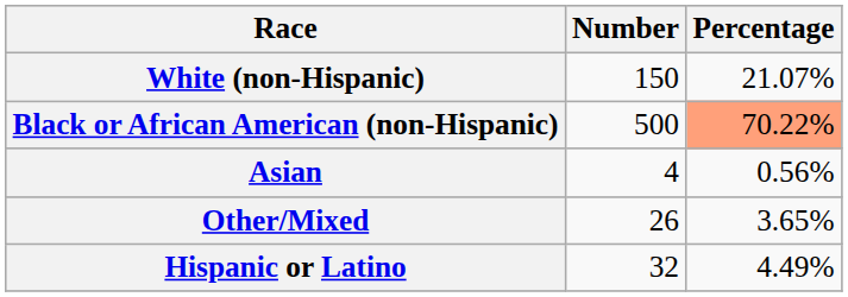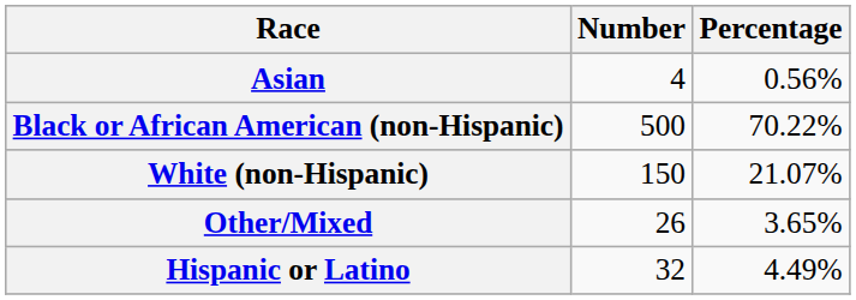 <table class="wikitable" style="text-align:right">
 <tr>
 <th scope="col">Race</th>
 <th scope="col">Number</th>
 <th scope="col">Percentage</th>
 </tr>
 <tr>
-<th scope="row"><a href='#'>White</a> (non-Hispanic)</th>
-<td>150</td>
-<td>21.07%</td>
+<th scope="row"><a href='#'>Asian</a></th>
+<td>4</td>
+<td>0.56%</td>
 </tr>
 <tr>
 <th scope="row"><a href='#'>Black or African American</a> (non-Hispanic)</th>
 <td>500</td>
-<td style="background: lightsalmon;">70.22%</td>
+<td>70.22%</td>
 </tr>
 <tr>
-<th scope="row"><a href='#'>Asian</a></th>
-<td>4</td>
-<td>0.56%</td>
+<th scope="row"><a href='#'>White</a> (non-Hispanic)</th>
+<td>150</td>
+<td>21.07%</td>
 </tr>
 <tr>
 <th scope="row"><a href='#'>Other/Mixed</a></th>
 <td>26</td>
 <td>3.65%</td>
 </tr>
 <tr>
 <th scope="row"><a href='#'>Hispanic</a> or <a href='#'>Latino</a></th>
 <td>32</td>
 <td>4.49%</td>
 </tr>
 </table>
